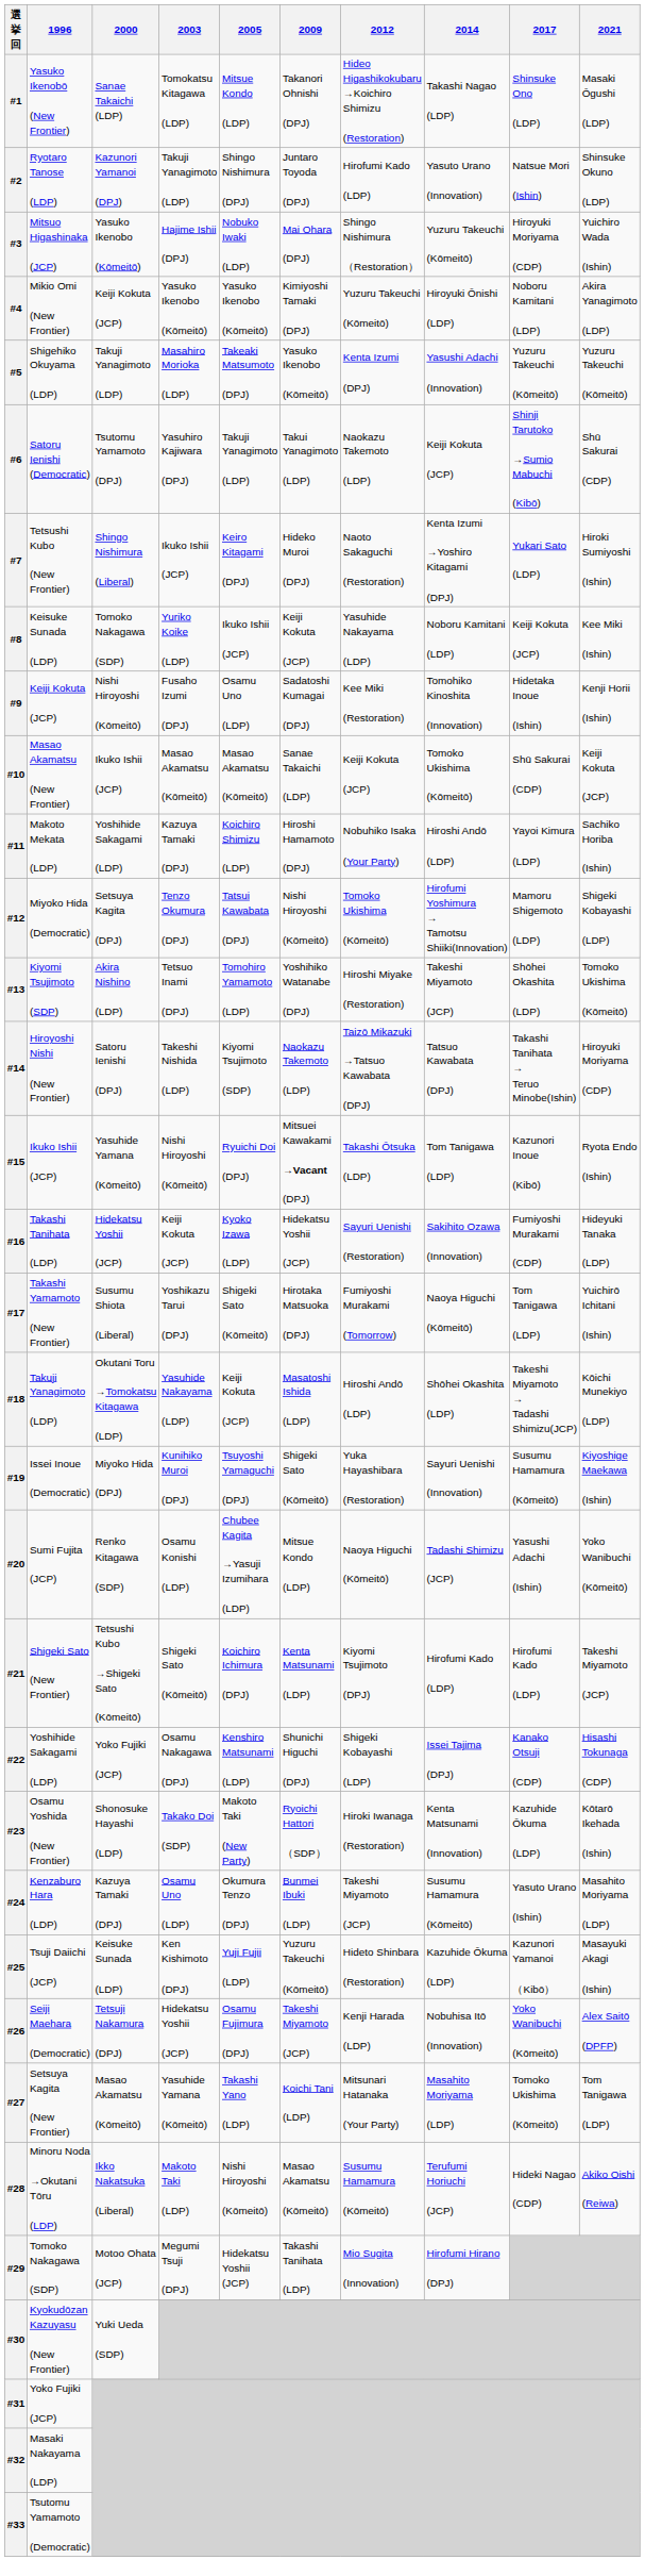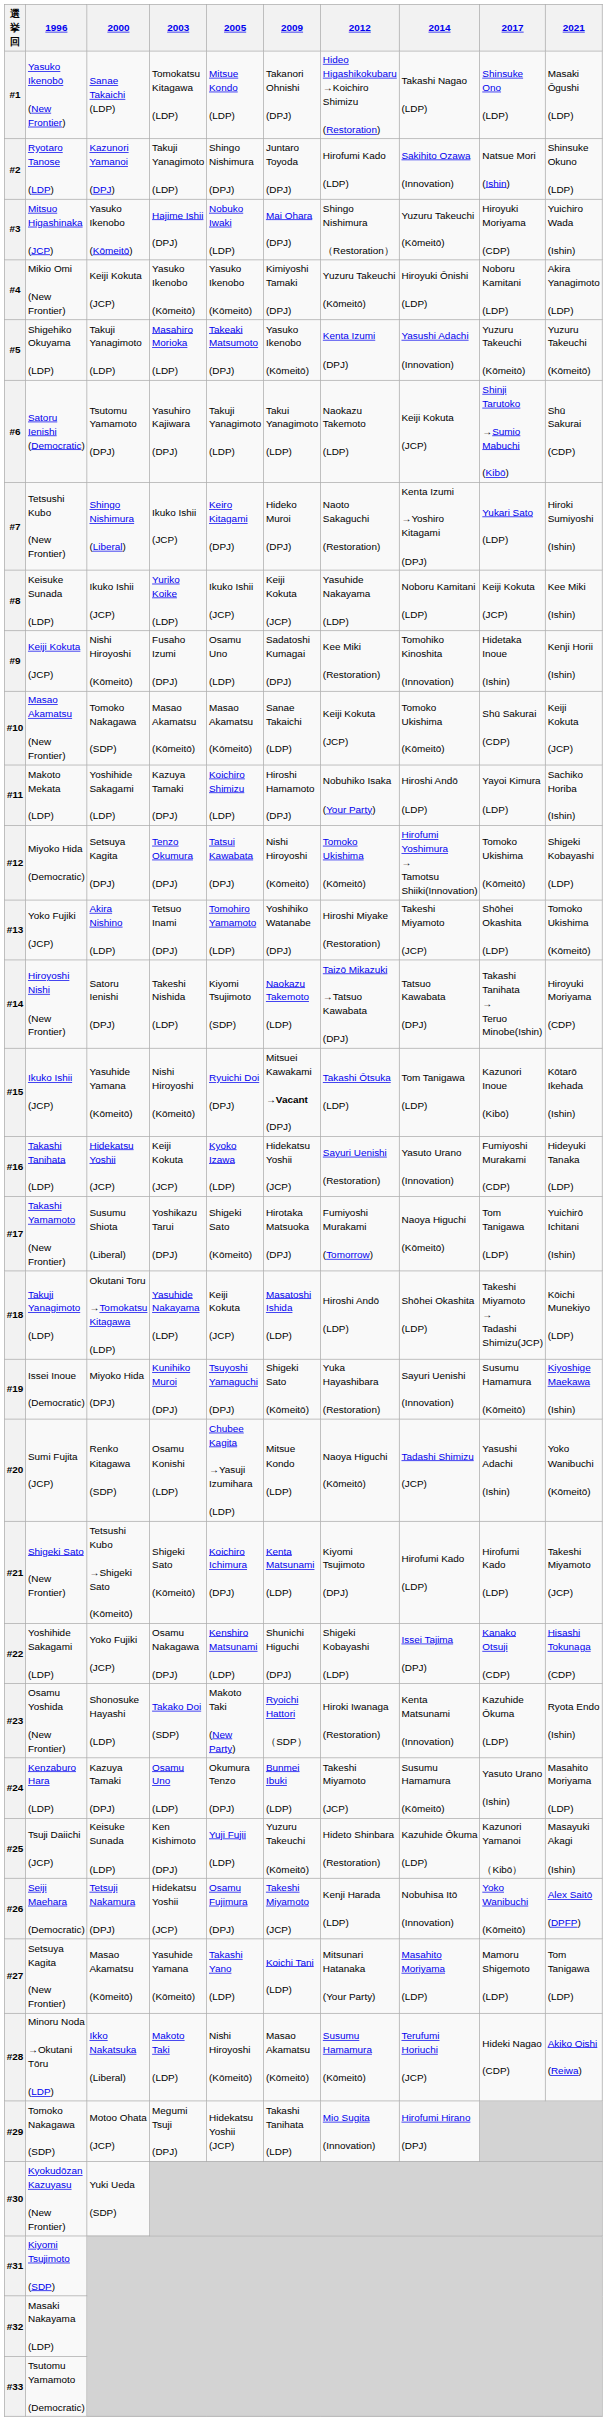 <table class="wikitable" style="font-size:85%; line-height:1.4em; width:100%">
 <tr>
 <th>選挙回</th>
 <th><a href='#'>1996</a></th>
 <th><a href='#'>2000</a></th>
 <th><a href='#'>2003</a></th>
 <th><a href='#'>2005</a></th>
 <th><a href='#'>2009</a></th>
 <th><a href='#'>2012</a></th>
 <th><a href='#'>2014</a></th>
 <th><a href='#'>2017</a></th>
 <th><a href='#'>2021</a></th>
 </tr>
 <tr>
 <th>#1</th>
 <td><a href='#'>Yasuko Ikenobō</a><br><br>(<a href='#'>New Frontier</a>)</td>
 <td><a href='#'>Sanae Takaichi</a><br>(LDP)</td>
 <td>Tomokatsu Kitagawa<br><br>(LDP)</td>
 <td><a href='#'>Mitsue Kondo</a><br><br>(LDP)</td>
 <td>Takanori Ohnishi<br><br>(DPJ)</td>
 <td><a href='#'>Hideo Higashikokubaru</a><br>→Koichiro Shimizu<br><br>(<a href='#'>Restoration</a>)</td>
 <td>Takashi Nagao<br><br>(LDP)</td>
 <td><a href='#'>Shinsuke Ono</a><br><br>(LDP)</td>
 <td>Masaki Ōgushi<br><br>(LDP)</td>
 </tr>
 <tr>
 <th>#2</th>
 <td><a href='#'>Ryotaro Tanose</a><br><br>(<a href='#'>LDP</a>)</td>
 <td><a href='#'>Kazunori Yamanoi</a><br><br>(<a href='#'>DPJ</a>)</td>
 <td>Takuji Yanagimoto<br><br>(LDP)</td>
 <td>Shingo Nishimura<br><br>(DPJ)</td>
 <td>Juntaro Toyoda<br><br>(DPJ)</td>
 <td>Hirofumi Kado<br><br>(LDP)</td>
-<td>Yasuto Urano<br><br>(Innovation)</td>
+<td><a href='#'>Sakihito Ozawa</a><br><br>(Innovation)</td>
 <td>Natsue Mori<br><br>(<a href='#'>Ishin</a>)</td>
 <td>Shinsuke Okuno<br><br>(LDP)</td>
 </tr>
 <tr>
 <th>#3</th>
 <td><a href='#'>Mitsuo Higashinaka</a><br><br>(<a href='#'>JCP</a>)</td>
 <td>Yasuko Ikenobo<br><br>(<a href='#'>Kōmeitō</a>)</td>
 <td><a href='#'>Hajime Ishii</a><br><br>(DPJ)</td>
 <td><a href='#'>Nobuko Iwaki</a><br><br>(LDP)</td>
 <td><a href='#'>Mai Ohara</a><br><br>(DPJ)</td>
 <td>Shingo Nishimura<br><br>（Restoration）</td>
 <td>Yuzuru Takeuchi<br><br>(Kōmeitō)</td>
 <td>Hiroyuki Moriyama<br><br>(CDP)</td>
 <td>Yuichiro Wada<br><br>(Ishin)</td>
 </tr>
 <tr>
 <th>#4</th>
 <td>Mikio Omi<br><br>(New Frontier)</td>
 <td>Keiji Kokuta<br><br>(JCP)</td>
 <td>Yasuko Ikenobo<br><br>(Kōmeitō)</td>
 <td>Yasuko Ikenobo<br><br>(Kōmeitō)</td>
 <td>Kimiyoshi Tamaki<br><br>(DPJ)</td>
 <td>Yuzuru Takeuchi<br><br>(Kōmeitō)</td>
 <td>Hiroyuki Ōnishi<br><br>(LDP)</td>
 <td>Noboru Kamitani<br><br>(LDP)</td>
 <td>Akira Yanagimoto<br><br>(LDP)</td>
 </tr>
 <tr>
 <th>#5</th>
 <td>Shigehiko Okuyama<br><br>(LDP)</td>
 <td>Takuji Yanagimoto<br><br>(LDP)</td>
 <td><a href='#'>Masahiro Morioka</a><br><br>(LDP)</td>
 <td><a href='#'>Takeaki Matsumoto</a><br><br>(DPJ)</td>
 <td>Yasuko Ikenobo<br><br>(Kōmeitō)</td>
 <td><a href='#'>Kenta Izumi</a><br><br>(DPJ)</td>
 <td><a href='#'>Yasushi Adachi</a><br><br>(Innovation)</td>
 <td>Yuzuru Takeuchi<br><br>(Kōmeitō)</td>
 <td>Yuzuru Takeuchi<br><br>(Kōmeitō)</td>
 </tr>
 <tr>
 <th>#6</th>
 <td><a href='#'>Satoru Ienishi</a><br>(<a href='#'>Democratic</a>)</td>
 <td>Tsutomu Yamamoto<br><br>(DPJ)</td>
 <td>Yasuhiro Kajiwara<br><br>(DPJ)</td>
 <td>Takuji Yanagimoto <br><br>(LDP)</td>
 <td>Takui Yanagimoto<br><br>(LDP)</td>
 <td>Naokazu Takemoto<br><br>(LDP)</td>
 <td>Keiji Kokuta<br><br>(JCP)</td>
 <td><a href='#'>Shinji Tarutoko</a><br><br>→<a href='#'>Sumio Mabuchi</a><br><br>(<a href='#'>Kibō</a>)</td>
 <td>Shū Sakurai<br><br>(CDP)</td>
 </tr>
 <tr>
 <th>#7</th>
 <td>Tetsushi Kubo<br><br>(New Frontier)</td>
 <td><a href='#'>Shingo Nishimura</a><br><br>(<a href='#'>Liberal</a>)</td>
 <td>Ikuko Ishii<br><br>(JCP)</td>
 <td><a href='#'>Keiro Kitagami</a><br><br>(DPJ)</td>
 <td>Hideko Muroi<br><br>(DPJ)</td>
 <td>Naoto Sakaguchi<br><br>(Restoration)</td>
 <td>Kenta Izumi<br><br>→Yoshiro Kitagami<br><br>(DPJ)</td>
 <td><a href='#'>Yukari Sato</a><br><br>(LDP)</td>
 <td>Hiroki Sumiyoshi<br><br>(Ishin)</td>
 </tr>
 <tr>
 <th>#8</th>
 <td>Keisuke Sunada<br><br>(LDP)</td>
-<td>Tomoko Nakagawa<br><br>(SDP)</td>
+<td>Ikuko Ishii<br><br>(JCP)</td>
 <td><a href='#'>Yuriko Koike</a><br><br>(LDP)</td>
 <td>Ikuko Ishii<br><br>(JCP)</td>
 <td>Keiji Kokuta<br><br>(JCP)</td>
 <td>Yasuhide Nakayama<br><br>(LDP)</td>
 <td>Noboru Kamitani<br><br>(LDP)</td>
 <td>Keiji Kokuta<br><br>(JCP)</td>
 <td>Kee Miki<br><br>(Ishin)</td>
 </tr>
 <tr>
 <th>#9</th>
 <td><a href='#'>Keiji Kokuta</a><br><br>(JCP)</td>
 <td>Nishi Hiroyoshi<br><br>(Kōmeitō)</td>
 <td>Fusaho Izumi<br><br>(DPJ)</td>
 <td>Osamu Uno<br><br>(LDP)</td>
 <td>Sadatoshi Kumagai<br><br>(DPJ)</td>
 <td>Kee Miki<br><br>(Restoration)</td>
 <td>Tomohiko Kinoshita<br><br>(Innovation)</td>
 <td>Hidetaka Inoue<br><br>(Ishin)</td>
 <td>Kenji Horii<br><br>(Ishin)</td>
 </tr>
 <tr>
 <th>#10</th>
 <td><a href='#'>Masao Akamatsu</a><br><br>(New Frontier)</td>
-<td>Ikuko Ishii<br><br>(JCP)</td>
+<td>Tomoko Nakagawa<br><br>(SDP)</td>
 <td>Masao Akamatsu<br><br>(Kōmeitō)</td>
 <td>Masao Akamatsu<br><br>(Kōmeitō)</td>
 <td>Sanae Takaichi<br><br>(LDP)</td>
 <td>Keiji Kokuta<br><br>(JCP)</td>
 <td>Tomoko Ukishima<br><br>(Kōmeitō)</td>
 <td>Shū Sakurai<br><br>(CDP)</td>
 <td>Keiji Kokuta<br><br>(JCP)</td>
 </tr>
 <tr>
 <th>#11</th>
 <td>Makoto Mekata<br><br>(LDP)</td>
 <td>Yoshihide Sakagami<br><br>(LDP)</td>
 <td>Kazuya Tamaki<br><br>(DPJ)</td>
 <td><a href='#'>Koichiro Shimizu</a><br><br>(LDP)</td>
 <td>Hiroshi Hamamoto<br><br>(DPJ)</td>
 <td>Nobuhiko Isaka<br><br>(<a href='#'>Your Party</a>)</td>
 <td>Hiroshi Andō<br><br>(LDP)</td>
 <td>Yayoi Kimura<br><br>(LDP)</td>
 <td>Sachiko Horiba<br><br>(Ishin)</td>
 </tr>
 <tr>
 <th>#12</th>
 <td>Miyoko Hida<br><br>(Democratic)</td>
 <td>Setsuya Kagita<br><br>(DPJ)</td>
 <td><a href='#'>Tenzo Okumura</a><br><br>(DPJ)</td>
 <td><a href='#'>Tatsui Kawabata</a><br><br>(DPJ)</td>
 <td>Nishi Hiroyoshi<br><br>(Kōmeitō)</td>
 <td><a href='#'>Tomoko Ukishima</a><br><br>(Kōmeitō)</td>
 <td><a href='#'>Hirofumi Yoshimura</a><br>→<br>Tamotsu Shiiki(Innovation)</td>
-<td>Mamoru Shigemoto<br><br>(LDP)</td>
+<td>Tomoko Ukishima<br><br>(Kōmeitō)</td>
 <td>Shigeki Kobayashi<br><br>(LDP)</td>
 </tr>
 <tr>
 <th>#13</th>
-<td><a href='#'>Kiyomi Tsujimoto</a><br><br>(<a href='#'>SDP</a>)</td>
+<td>Yoko Fujiki<br><br>(JCP)</td>
 <td><a href='#'>Akira Nishino</a><br><br>(LDP)</td>
 <td>Tetsuo Inami<br><br>(DPJ)</td>
 <td><a href='#'>Tomohiro Yamamoto</a><br><br>(LDP)</td>
 <td>Yoshihiko Watanabe<br><br>(DPJ)</td>
 <td>Hiroshi Miyake<br><br>(Restoration)</td>
 <td>Takeshi Miyamoto<br><br>(JCP)</td>
 <td>Shōhei Okashita<br><br>(LDP)</td>
 <td>Tomoko Ukishima<br><br>(Kōmeitō)</td>
 </tr>
 <tr>
 <th>#14</th>
 <td><a href='#'>Hiroyoshi Nishi</a><br><br>(New Frontier)</td>
 <td>Satoru Ienishi<br><br>(DPJ)</td>
 <td>Takeshi Nishida<br><br>(LDP)</td>
 <td>Kiyomi Tsujimoto<br><br>(SDP)</td>
 <td><a href='#'>Naokazu Takemoto</a><br><br>(LDP)</td>
 <td><a href='#'>Taizō Mikazuki</a><br><br>→Tatsuo Kawabata<br><br>(DPJ)</td>
 <td>Tatsuo Kawabata<br><br>(DPJ)</td>
 <td>Takashi Tanihata<br>→<br>Teruo Minobe(Ishin)</td>
 <td>Hiroyuki Moriyama<br><br>(CDP)</td>
 </tr>
 <tr>
 <th>#15</th>
 <td><a href='#'>Ikuko Ishii</a><br><br>(JCP)</td>
 <td>Yasuhide Yamana<br><br>(Kōmeitō)</td>
 <td>Nishi Hiroyoshi<br><br>(Kōmeitō)</td>
 <td><a href='#'>Ryuichi Doi</a><br><br>(DPJ)</td>
 <td>Mitsuei Kawakami<br><br>→<strong>Vacant</strong><br><br>(DPJ)</td>
 <td><a href='#'>Takashi Ōtsuka</a><br><br>(LDP)</td>
 <td>Tom Tanigawa<br><br>(LDP)</td>
 <td>Kazunori Inoue<br><br>(Kibō)</td>
-<td>Ryota Endo<br><br>(Ishin)</td>
+<td>Kōtarō Ikehada<br><br>(Ishin)</td>
 </tr>
 <tr>
 <th>#16</th>
 <td><a href='#'>Takashi Tanihata</a><br><br>(LDP)</td>
 <td><a href='#'>Hidekatsu Yoshii</a><br><br>(JCP)</td>
 <td>Keiji Kokuta<br><br>(JCP)</td>
 <td><a href='#'>Kyoko Izawa</a><br><br>(LDP)</td>
 <td>Hidekatsu Yoshii<br><br>(JCP)</td>
 <td><a href='#'>Sayuri Uenishi</a><br><br>(Restoration)</td>
-<td><a href='#'>Sakihito Ozawa</a><br><br>(Innovation)</td>
+<td>Yasuto Urano<br><br>(Innovation)</td>
 <td>Fumiyoshi Murakami<br><br>(CDP)</td>
 <td>Hideyuki Tanaka<br><br>(LDP)</td>
 </tr>
 <tr>
 <th>#17</th>
 <td><a href='#'>Takashi Yamamoto</a><br><br>(New Frontier)</td>
 <td>Susumu Shiota<br><br>(Liberal)</td>
 <td>Yoshikazu Tarui<br><br>(DPJ)</td>
 <td>Shigeki Sato<br><br>(Kōmeitō)</td>
 <td>Hirotaka Matsuoka<br><br>(DPJ)</td>
 <td>Fumiyoshi Murakami<br><br>(<a href='#'>Tomorrow</a>)</td>
 <td>Naoya Higuchi<br><br>(Kōmeitō)</td>
 <td>Tom Tanigawa<br><br>(LDP)</td>
 <td>Yuichirō Ichitani<br><br>(Ishin)</td>
 </tr>
 <tr>
 <th>#18</th>
 <td><a href='#'>Takuji Yanagimoto</a><br><br>(LDP)</td>
 <td>Okutani Toru<br><br>→<a href='#'>Tomokatsu Kitagawa</a><br><br>(LDP)</td>
 <td><a href='#'>Yasuhide Nakayama</a><br><br>(LDP)</td>
 <td>Keiji Kokuta<br><br>(JCP)</td>
 <td><a href='#'>Masatoshi Ishida</a><br><br>(LDP)</td>
 <td>Hiroshi Andō<br><br>(LDP)</td>
 <td>Shōhei Okashita<br><br>(LDP)</td>
 <td>Takeshi Miyamoto<br>→<br>Tadashi Shimizu(JCP)</td>
 <td>Kōichi Munekiyo<br><br>(LDP)</td>
 </tr>
 <tr>
 <th>#19</th>
 <td>Issei Inoue<br><br>(Democratic)</td>
 <td>Miyoko Hida<br><br>(DPJ)</td>
 <td><a href='#'>Kunihiko Muroi</a><br><br>(DPJ)</td>
 <td><a href='#'>Tsuyoshi Yamaguchi</a><br><br>(DPJ)</td>
 <td>Shigeki Sato<br><br>(Kōmeitō)</td>
 <td>Yuka Hayashibara<br><br>(Restoration)</td>
 <td>Sayuri Uenishi<br><br>(Innovation)</td>
 <td>Susumu Hamamura<br><br>(Kōmeitō)</td>
 <td><a href='#'>Kiyoshige Maekawa</a><br><br>(Ishin)</td>
 </tr>
 <tr>
 <th>#20</th>
 <td>Sumi Fujita<br><br>(JCP)</td>
 <td>Renko Kitagawa<br><br>(SDP)</td>
 <td>Osamu Konishi<br><br>(LDP)</td>
 <td><a href='#'>Chubee Kagita</a><br><br>→Yasuji Izumihara<br><br>(LDP)</td>
 <td>Mitsue Kondo<br><br>(LDP)</td>
 <td>Naoya Higuchi<br><br>(Kōmeitō)</td>
 <td><a href='#'>Tadashi Shimizu</a><br><br>(JCP)</td>
 <td>Yasushi Adachi<br><br>(Ishin)</td>
 <td>Yoko Wanibuchi<br><br>(Kōmeitō)</td>
 </tr>
 <tr>
 <th>#21</th>
 <td><a href='#'>Shigeki Sato</a><br><br>(New Frontier)</td>
 <td>Tetsushi Kubo<br><br>→Shigeki Sato<br><br>(Kōmeitō)</td>
 <td>Shigeki Sato<br><br>(Kōmeitō)</td>
 <td><a href='#'>Koichiro Ichimura</a><br><br>(DPJ)</td>
 <td><a href='#'>Kenta Matsunami</a><br><br>(LDP)</td>
 <td>Kiyomi Tsujimoto<br><br>(DPJ)</td>
 <td>Hirofumi Kado<br><br>(LDP)</td>
 <td>Hirofumi Kado<br><br>(LDP)</td>
 <td>Takeshi Miyamoto<br><br>(JCP)</td>
 </tr>
 <tr>
 <th>#22</th>
 <td>Yoshihide Sakagami<br><br>(LDP)</td>
 <td>Yoko Fujiki<br><br>(JCP)</td>
 <td>Osamu Nakagawa<br><br>(DPJ)</td>
 <td><a href='#'>Kenshiro Matsunami</a><br><br>(LDP)</td>
 <td>Shunichi Higuchi<br><br>(DPJ)</td>
 <td>Shigeki Kobayashi<br><br>(LDP)</td>
 <td><a href='#'>Issei Tajima</a><br><br>(DPJ)</td>
 <td><a href='#'>Kanako Otsuji</a><br><br>(CDP)</td>
 <td><a href='#'>Hisashi Tokunaga</a><br><br>(CDP)</td>
 </tr>
 <tr>
 <th>#23</th>
 <td>Osamu Yoshida<br><br>(New Frontier)</td>
 <td>Shonosuke Hayashi<br><br>(LDP)</td>
 <td><a href='#'>Takako Doi</a><br><br>(SDP)</td>
 <td>Makoto Taki<br><br>(<a href='#'>New Party</a>)</td>
 <td><a href='#'>Ryoichi Hattori</a><br><br>（SDP）</td>
 <td>Hiroki Iwanaga<br><br>(Restoration)</td>
 <td>Kenta Matsunami<br><br>(Innovation)</td>
 <td>Kazuhide Ōkuma<br><br>(LDP)</td>
-<td>Kōtarō Ikehada<br><br>(Ishin)</td>
+<td>Ryota Endo<br><br>(Ishin)</td>
 </tr>
 <tr>
 <th>#24</th>
 <td><a href='#'>Kenzaburo Hara</a><br><br>(LDP)</td>
 <td>Kazuya Tamaki<br><br>(DPJ)</td>
 <td><a href='#'>Osamu Uno</a><br><br>(LDP)</td>
 <td>Okumura Tenzo<br><br>(DPJ)</td>
 <td><a href='#'>Bunmei Ibuki</a><br><br>(LDP)</td>
 <td>Takeshi Miyamoto<br><br>(JCP)</td>
 <td>Susumu Hamamura<br><br>(Kōmeitō)</td>
 <td>Yasuto Urano<br><br>(Ishin)</td>
 <td>Masahito Moriyama<br><br>(LDP)</td>
 </tr>
 <tr>
 <th>#25</th>
 <td>Tsuji Daiichi<br><br>(JCP)</td>
 <td>Keisuke Sunada<br><br>(LDP)</td>
 <td>Ken Kishimoto<br><br>(DPJ)</td>
 <td><a href='#'>Yuji Fujii</a><br><br>(LDP)</td>
 <td>Yuzuru Takeuchi<br><br>(Kōmeitō)</td>
 <td>Hideto Shinbara<br><br>(Restoration)</td>
 <td>Kazuhide Ōkuma<br><br>(LDP)</td>
 <td>Kazunori Yamanoi<br><br>（Kibō）</td>
 <td>Masayuki Akagi<br><br>(Ishin)</td>
 </tr>
 <tr>
 <th>#26</th>
 <td><a href='#'>Seiji Maehara</a><br><br>(Democratic)</td>
 <td><a href='#'>Tetsuji Nakamura</a><br><br>(DPJ)</td>
 <td>Hidekatsu Yoshii<br><br>(JCP)</td>
 <td><a href='#'>Osamu Fujimura</a><br><br>(DPJ)</td>
 <td><a href='#'>Takeshi Miyamoto</a><br><br>(JCP)</td>
 <td>Kenji Harada<br><br>(LDP)</td>
 <td>Nobuhisa Itō<br><br>(Innovation)</td>
 <td><a href='#'>Yoko Wanibuchi</a><br><br>(Kōmeitō)</td>
 <td><a href='#'>Alex Saitō</a><br><br>(<a href='#'>DPFP</a>)</td>
 </tr>
 <tr>
 <th>#27</th>
 <td>Setsuya Kagita<br><br>(New Frontier)</td>
 <td>Masao Akamatsu<br><br>(Kōmeitō)</td>
 <td>Yasuhide Yamana<br><br>(Kōmeitō)</td>
 <td><a href='#'>Takashi Yano</a><br><br>(LDP)</td>
 <td><a href='#'>Koichi Tani</a><br><br>(LDP)</td>
 <td>Mitsunari Hatanaka<br><br>(Your Party)</td>
 <td><a href='#'>Masahito Moriyama</a><br><br>(LDP)</td>
-<td>Tomoko Ukishima<br><br>(Kōmeitō)</td>
+<td>Mamoru Shigemoto<br><br>(LDP)</td>
 <td>Tom Tanigawa<br><br>(LDP)</td>
 </tr>
 <tr>
 <th>#28</th>
 <td>Minoru Noda<br><br>→Okutani Tōru<br><br>(<a href='#'>LDP</a>)</td>
 <td><a href='#'>Ikko Nakatsuka</a><br><br>(Liberal)</td>
 <td><a href='#'>Makoto Taki</a><br><br>(LDP)</td>
 <td>Nishi Hiroyoshi<br><br>(Kōmeitō)</td>
 <td>Masao Akamatsu<br><br>(Kōmeitō)</td>
 <td><a href='#'>Susumu Hamamura</a><br><br>(Kōmeitō)</td>
 <td><a href='#'>Terufumi Horiuchi</a><br><br>(JCP)</td>
 <td>Hideki Nagao<br><br>(CDP)</td>
 <td><a href='#'>Akiko Oishi</a><br><br>(<a href='#'>Reiwa</a>)</td>
 </tr>
 <tr>
 <th>#29</th>
 <td>Tomoko Nakagawa<br><br>(SDP)</td>
 <td>Motoo Ohata<br><br>(JCP)</td>
 <td>Megumi Tsuji<br><br>(DPJ)</td>
 <td>Hidekatsu Yoshii<br>(JCP)</td>
 <td>Takashi Tanihata<br><br>(LDP)</td>
 <td><a href='#'>Mio Sugita</a><br><br>(Innovation)</td>
 <td><a href='#'>Hirofumi Hirano</a><br><br>(DPJ)</td>
 <td colspan="2" style="background-color:LightGrey"></td>
 </tr>
 <tr>
 <th>#30</th>
 <td><a href='#'>Kyokudōzan Kazuyasu</a><br><br>(New Frontier)</td>
 <td>Yuki Ueda<br><br>(SDP)</td>
 <td colspan="7" style="background-color:LightGrey"></td>
 </tr>
 <tr>
 <th>#31</th>
-<td>Yoko Fujiki<br><br>(JCP)</td>
+<td><a href='#'>Kiyomi Tsujimoto</a><br><br>(<a href='#'>SDP</a>)</td>
 <td colspan="8" rowspan="3" style="background-color:LightGrey"></td>
 </tr>
 <tr>
 <th>#32</th>
 <td>Masaki Nakayama<br><br>(LDP)</td>
 </tr>
 <tr>
 <th>#33</th>
 <td>Tsutomu Yamamoto<br><br>(Democratic)</td>
 </tr>
 </table>
